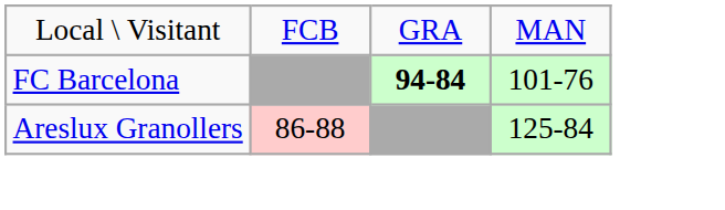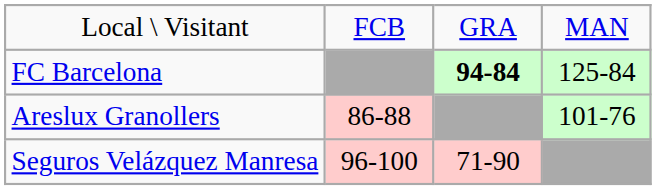 <table class="wikitable" style="text-align:center; font-size:80%">
 <tr>
 <td>Local \ Visitant</td>
 <td width=45><a href='#'>FCB</a></td>
 <td width=45><a href='#'>GRA</a></td>
 <td width=45><a href='#'>MAN</a></td>
 </tr>
 <tr>
 <td align=left><a href='#'>FC Barcelona</a></td>
 <td style="background:#aaa;"></td>
 <td style="background:#CFC"><strong>94-84</strong></td>
-<td style="background:#CFC">101-76</td>
+<td style="background:#CFC">125-84</td>
 </tr>
 <tr>
 <td align=left><a href='#'>Areslux Granollers</a></td>
 <td style="background:#FCC">86-88</td>
 <td style="background:#aaa;"></td>
-<td style="background:#CFC">125-84</td>
+<td style="background:#CFC">101-76</td>
+</tr>
+<tr>
+<td align=left><a href='#'>Seguros Velázquez Manresa</a></td>
+<td style="background:#FCC">96-100</td>
+<td style="background:#FCC">71-90</td>
+<td style="background:#aaa;"></td>
 </tr>
 </table>
